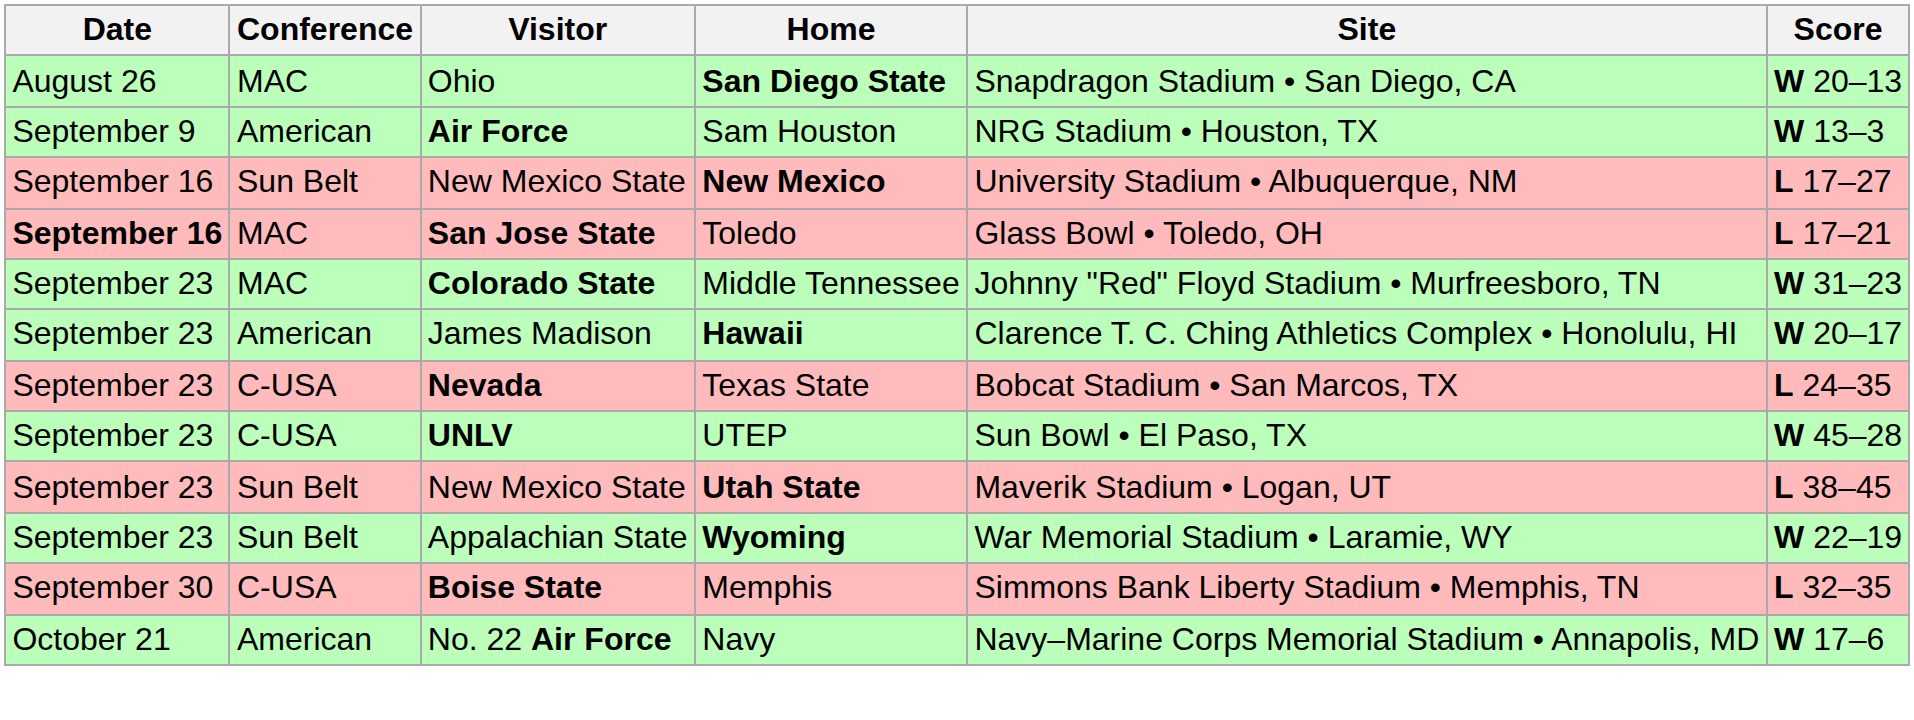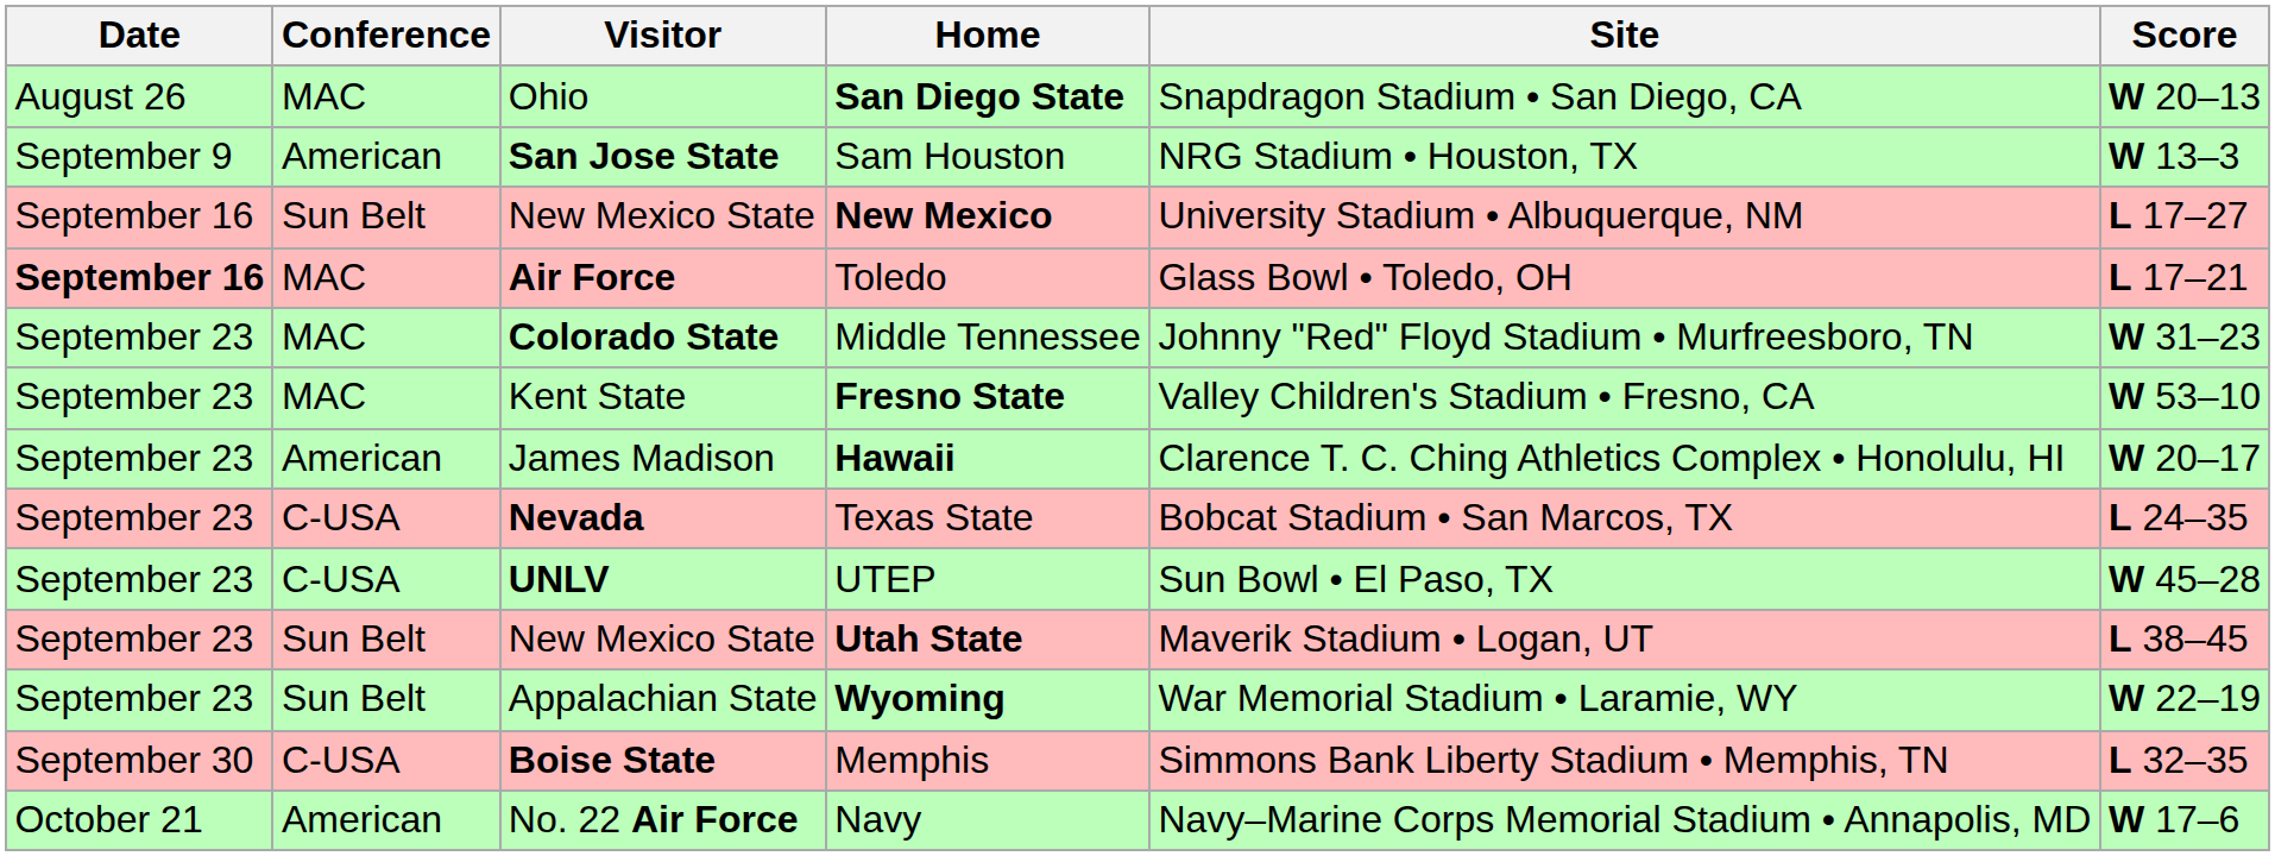 <table class="wikitable">
 <tr>
 <th>Date</th>
 <th>Conference</th>
 <th>Visitor</th>
 <th>Home</th>
 <th>Site</th>
 <th>Score</th>
 </tr>
 <tr style="background:#bfb;">
 <td>August 26</td>
 <td>MAC</td>
 <td>Ohio</td>
 <td><strong>San Diego State</strong></td>
 <td>Snapdragon Stadium • San Diego, CA</td>
 <td><strong>W</strong> 20–13</td>
 </tr>
 <tr style="background:#bfb;">
 <td>September 9</td>
 <td>American</td>
-<td><strong>Air Force</strong></td>
+<td><strong>San Jose State</strong></td>
 <td>Sam Houston</td>
 <td>NRG Stadium • Houston, TX</td>
 <td><strong>W</strong> 13–3</td>
 </tr>
 <tr style="background:#fbb;">
 <td>September 16</td>
 <td>Sun Belt</td>
 <td>New Mexico State</td>
 <td><strong>New Mexico</strong></td>
 <td>University Stadium • Albuquerque, NM</td>
 <td><strong>L</strong> 17–27</td>
 </tr>
 <tr style="background:#fbb;">
 <td><strong>September 16</strong></td>
 <td>MAC</td>
-<td><strong>San Jose State</strong></td>
+<td><strong>Air Force</strong></td>
 <td>Toledo</td>
 <td>Glass Bowl • Toledo, OH</td>
 <td><strong>L</strong> 17–21</td>
 </tr>
 <tr style="background:#bfb;">
 <td>September 23</td>
 <td>MAC</td>
 <td><strong>Colorado State</strong></td>
 <td>Middle Tennessee</td>
 <td>Johnny "Red" Floyd Stadium • Murfreesboro, TN</td>
 <td><strong>W</strong> 31–23</td>
+</tr>
+<tr style="background:#bfb;">
+<td>September 23</td>
+<td>MAC</td>
+<td>Kent State</td>
+<td><strong>Fresno State</strong></td>
+<td>Valley Children's Stadium • Fresno, CA</td>
+<td><strong>W</strong> 53–10</td>
 </tr>
 <tr style="background:#bfb;">
 <td>September 23</td>
 <td>American</td>
 <td>James Madison</td>
 <td><strong>Hawaii</strong></td>
 <td>Clarence T. C. Ching Athletics Complex • Honolulu, HI</td>
 <td><strong>W</strong> 20–17</td>
 </tr>
 <tr style="background:#fbb;">
 <td>September 23</td>
 <td>C-USA</td>
 <td><strong>Nevada</strong></td>
 <td>Texas State</td>
 <td>Bobcat Stadium • San Marcos, TX</td>
 <td><strong>L</strong> 24–35</td>
 </tr>
 <tr style="background:#bfb;">
 <td>September 23</td>
 <td>C-USA</td>
 <td><strong>UNLV</strong></td>
 <td>UTEP</td>
 <td>Sun Bowl • El Paso, TX</td>
 <td><strong>W</strong> 45–28</td>
 </tr>
 <tr style="background:#fbb;">
 <td>September 23</td>
 <td>Sun Belt</td>
 <td>New Mexico State</td>
 <td><strong>Utah State</strong></td>
 <td>Maverik Stadium • Logan, UT</td>
 <td><strong>L</strong> 38–45</td>
 </tr>
 <tr style="background:#bfb;">
 <td>September 23</td>
 <td>Sun Belt</td>
 <td>Appalachian State</td>
 <td><strong>Wyoming</strong></td>
 <td>War Memorial Stadium • Laramie, WY</td>
 <td><strong>W</strong> 22–19</td>
 </tr>
 <tr style="background:#fbb;">
 <td>September 30</td>
 <td>C-USA</td>
 <td><strong>Boise State</strong></td>
 <td>Memphis</td>
 <td>Simmons Bank Liberty Stadium • Memphis, TN</td>
 <td><strong>L</strong> 32–35</td>
 </tr>
 <tr style="background:#bfb;">
 <td>October 21</td>
 <td>American</td>
 <td>No. 22 <strong>Air Force</strong></td>
 <td>Navy</td>
 <td>Navy–Marine Corps Memorial Stadium • Annapolis, MD</td>
 <td><strong>W</strong> 17–6</td>
 </tr>
 <tr>
 </tr>
 </table>
